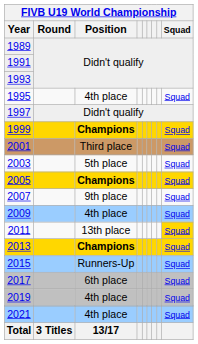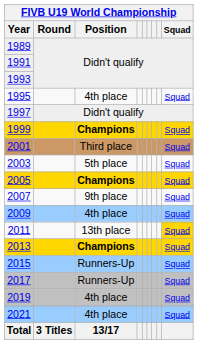 <table class="wikitable" style="text-align: center;">
 <tr>
 <th colspan=9><a href='#'>FIVB U19 World Championship</a></th>
 </tr>
 <tr>
 <th>Year</th>
 <th>Round</th>
 <th>Position</th>
 <th></th>
 <th></th>
 <th></th>
 <th></th>
 <th></th>
 <th><small>Squad</small></th>
 </tr>
 <tr bgcolor="efefef">
 <td> <a href='#'>1989</a></td>
 <td colspan=9 rowspan=3>Didn't qualify</td>
 </tr>
 <tr bgcolor="efefef">
 <td> <a href='#'>1991</a></td>
 </tr>
 <tr bgcolor="efefef">
 <td> <a href='#'>1993</a></td>
 </tr>
 <tr>
 <td> <a href='#'>1995</a></td>
 <td></td>
 <td>4th place</td>
 <td></td>
 <td></td>
 <td></td>
 <td></td>
 <td></td>
 <td><small> <a href='#'>Squad</a></small></td>
 </tr>
 <tr bgcolor="efefef">
 <td> <a href='#'>1997</a></td>
 <td colspan=9>Didn't qualify</td>
 </tr>
 <tr bgcolor=gold>
 <td> <a href='#'>1999</a></td>
 <td></td>
 <td><strong>Champions</strong></td>
 <td></td>
 <td></td>
 <td></td>
 <td></td>
 <td></td>
 <td><small> <a href='#'>Squad</a></small></td>
 </tr>
 <tr bgcolor=cc9966>
 <td> <a href='#'>2001</a></td>
 <td></td>
 <td>Third place</td>
 <td></td>
 <td></td>
 <td></td>
 <td></td>
 <td></td>
 <td><small> <a href='#'>Squad</a></small></td>
 </tr>
 <tr>
 <td> <a href='#'>2003</a></td>
 <td></td>
 <td>5th place</td>
 <td></td>
 <td></td>
 <td></td>
 <td></td>
 <td></td>
 <td><small><a href='#'>Squad</a></small></td>
 </tr>
 <tr bgcolor=gold>
 <td> <a href='#'>2005</a></td>
 <td></td>
 <td><strong>Champions</strong></td>
 <td></td>
 <td></td>
 <td></td>
 <td></td>
 <td></td>
 <td><small><a href='#'>Squad</a></small></td>
 </tr>
 <tr>
 <td> <a href='#'>2007</a></td>
 <td></td>
 <td>9th place</td>
 <td></td>
 <td></td>
 <td></td>
 <td></td>
 <td></td>
 <td><small> <a href='#'>Squad</a></small></td>
 </tr>
 <tr bgcolor=#9acdff>
 <td> <a href='#'>2009</a></td>
 <td></td>
 <td>4th place</td>
 <td></td>
 <td></td>
 <td></td>
 <td></td>
 <td></td>
 <td><small><a href='#'>Squad</a></small></td>
 </tr>
 <tr>
 <td> <a href='#'>2011</a></td>
 <td></td>
 <td>13th place</td>
 <td></td>
 <td></td>
 <td></td>
 <td></td>
 <td></td>
 <td style="background: gold;"><small><a href='#'>Squad</a></small></td>
 </tr>
 <tr bgcolor=gold>
 <td> <a href='#'>2013</a></td>
 <td></td>
 <td><strong>Champions</strong></td>
 <td></td>
 <td></td>
 <td></td>
 <td></td>
 <td></td>
 <td><small><a href='#'>Squad</a></small></td>
 </tr>
 <tr bgcolor=#9acdff>
 <td> <a href='#'>2015</a></td>
 <td></td>
 <td>Runners-Up</td>
 <td></td>
 <td></td>
 <td></td>
 <td></td>
 <td></td>
 <td><small><a href='#'>Squad</a></small></td>
 </tr>
 <tr bgcolor=silver>
 <td> <a href='#'>2017</a></td>
 <td></td>
-<td>6th place</td>
+<td>Runners-Up</td>
 <td></td>
 <td></td>
 <td></td>
 <td></td>
 <td></td>
 <td><small><a href='#'>Squad</a></small></td>
 </tr>
 <tr bgcolor=silver>
 <td> <a href='#'>2019</a></td>
 <td></td>
 <td>4th place</td>
 <td></td>
 <td></td>
 <td></td>
 <td></td>
 <td></td>
 <td><small><a href='#'>Squad</a></small></td>
 </tr>
 <tr>
 </tr>
 <tr bgcolor=#9acdff>
 <td> <a href='#'>2021</a></td>
 <td></td>
 <td>4th place</td>
 <td></td>
 <td></td>
 <td></td>
 <td></td>
 <td></td>
 <td><small><a href='#'>Squad</a></small></td>
 </tr>
 <tr>
 <th>Total</th>
 <th>3 Titles</th>
 <th>13/17</th>
 <th></th>
 <th></th>
 <th></th>
 <th></th>
 <th></th>
 <th></th>
 </tr>
 </table>
